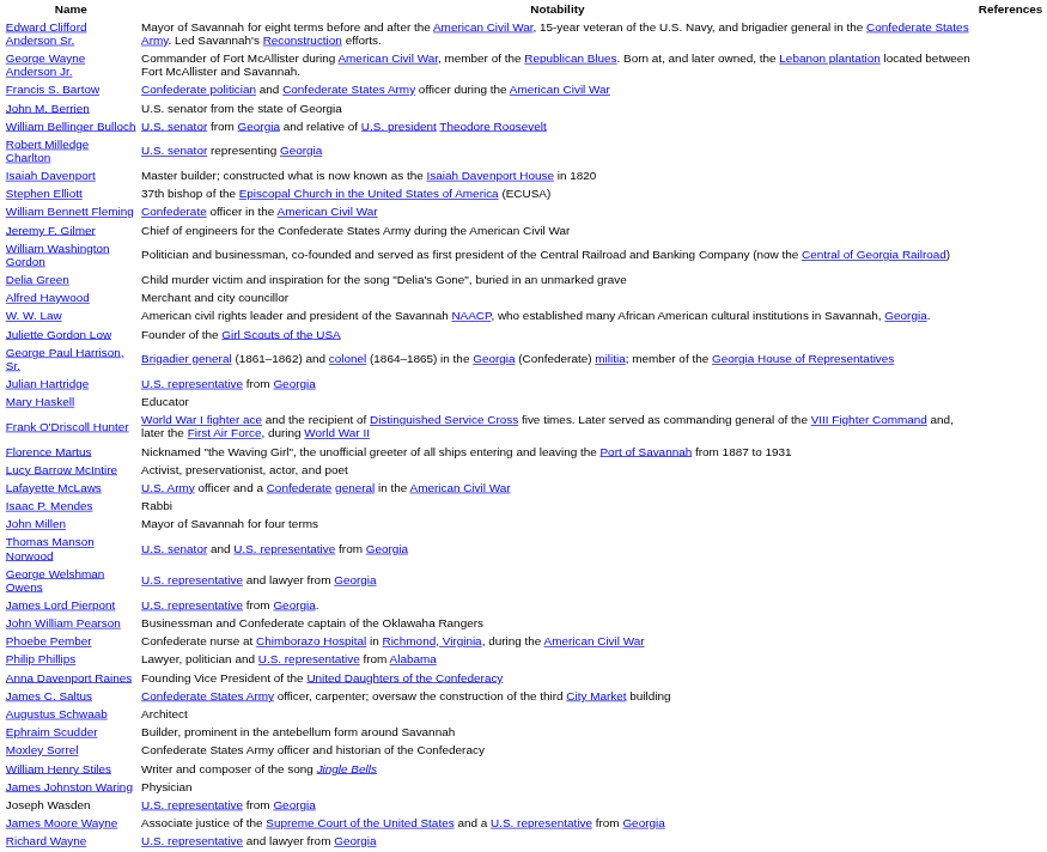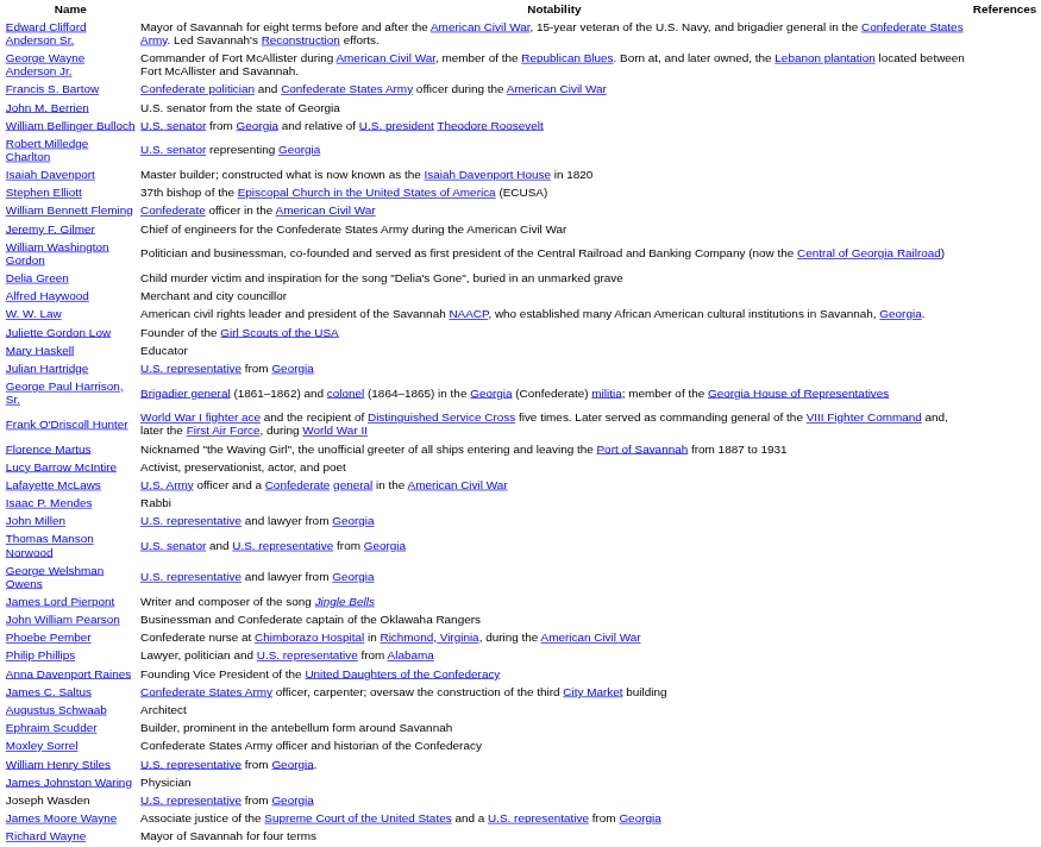 <table class="sortable" cellpadding="2" cellspacing="2" style="font-size: 90%;">
 <tr>
 <th>Name</th>
 <th>Notability</th>
 <th>References</th>
 </tr>
 <tr>
 <td><a href='#'>Edward Clifford Anderson Sr.</a></td>
 <td>Mayor of Savannah for eight terms before and after the <a href='#'>American Civil War</a>, 15-year veteran of the U.S. Navy, and brigadier general in the <a href='#'>Confederate States Army</a>. Led Savannah's <a href='#'>Reconstruction</a> efforts.</td>
 <td></td>
 </tr>
 <tr>
 <td><a href='#'>George Wayne Anderson Jr.</a></td>
 <td>Commander of Fort McAllister during <a href='#'>American Civil War</a>, member of the <a href='#'>Republican Blues</a>. Born at, and later owned, the <a href='#'>Lebanon plantation</a> located between Fort McAllister and Savannah.</td>
 <td></td>
 </tr>
 <tr>
 <td><a href='#'>Francis S. Bartow</a></td>
 <td><a href='#'>Confederate politician</a> and <a href='#'>Confederate States Army</a> officer during the <a href='#'>American Civil War</a></td>
 <td></td>
 </tr>
 <tr>
 <td><a href='#'>John M. Berrien</a></td>
 <td>U.S. senator from the state of Georgia</td>
 <td></td>
 </tr>
 <tr>
 <td><a href='#'>William Bellinger Bulloch</a></td>
 <td><a href='#'>U.S. senator</a> from <a href='#'>Georgia</a> and relative of <a href='#'>U.S. president</a> <a href='#'>Theodore Roosevelt</a></td>
 <td></td>
 </tr>
 <tr>
 <td><a href='#'>Robert Milledge Charlton</a></td>
 <td><a href='#'>U.S. senator</a> representing <a href='#'>Georgia</a></td>
 <td></td>
 </tr>
 <tr>
 <td><a href='#'>Isaiah Davenport</a></td>
 <td>Master builder; constructed what is now known as the <a href='#'>Isaiah Davenport House</a> in 1820</td>
 <td></td>
 </tr>
 <tr>
 <td><a href='#'>Stephen Elliott</a></td>
 <td>37th bishop of the <a href='#'>Episcopal Church in the United States of America</a> (ECUSA)</td>
 <td></td>
 </tr>
 <tr>
 <td><a href='#'>William Bennett Fleming</a></td>
 <td><a href='#'>Confederate</a> officer in the <a href='#'>American Civil War</a></td>
 <td></td>
 </tr>
 <tr>
 <td><a href='#'>Jeremy F. Gilmer</a></td>
 <td>Chief of engineers for the Confederate States Army during the American Civil War</td>
 <td></td>
 </tr>
 <tr>
 <td><a href='#'>William Washington Gordon</a></td>
 <td>Politician and businessman, co-founded and served as first president of the Central Railroad and Banking Company (now the <a href='#'>Central of Georgia Railroad</a>)</td>
 <td></td>
 </tr>
 <tr>
 <td><a href='#'>Delia Green</a></td>
 <td>Child murder victim and inspiration for the song "Delia's Gone", buried in an unmarked grave</td>
 <td></td>
 </tr>
 <tr>
 <td><a href='#'>Alfred Haywood</a></td>
 <td>Merchant and city councillor</td>
 <td></td>
 </tr>
 <tr>
 <td><a href='#'>W. W. Law</a></td>
 <td>American civil rights leader and president of the Savannah <a href='#'>NAACP</a>, who established many African American cultural institutions in Savannah, <a href='#'>Georgia</a>.</td>
 <td></td>
 </tr>
 <tr>
 <td><a href='#'>Juliette Gordon Low</a></td>
 <td>Founder of the <a href='#'>Girl Scouts of the USA</a></td>
 <td></td>
 </tr>
 <tr>
-<td><a href='#'>George Paul Harrison, Sr.</a></td>
-<td><a href='#'>Brigadier general</a> (1861–1862) and <a href='#'>colonel</a> (1864–1865) in the <a href='#'>Georgia</a> (Confederate) <a href='#'>militia</a>; member of the <a href='#'>Georgia House of Representatives</a></td>
+<td><a href='#'>Mary Haskell</a></td>
+<td>Educator</td>
 <td></td>
 </tr>
 <tr>
 <td><a href='#'>Julian Hartridge</a></td>
 <td><a href='#'>U.S. representative</a> from <a href='#'>Georgia</a></td>
 <td></td>
 </tr>
 <tr>
-<td><a href='#'>Mary Haskell</a></td>
-<td>Educator</td>
+<td><a href='#'>George Paul Harrison, Sr.</a></td>
+<td><a href='#'>Brigadier general</a> (1861–1862) and <a href='#'>colonel</a> (1864–1865) in the <a href='#'>Georgia</a> (Confederate) <a href='#'>militia</a>; member of the <a href='#'>Georgia House of Representatives</a></td>
 <td></td>
 </tr>
 <tr>
 <td><a href='#'>Frank O'Driscoll Hunter</a></td>
 <td><a href='#'>World War I fighter ace</a> and the recipient of <a href='#'>Distinguished Service Cross</a> five times. Later served as commanding general of the <a href='#'>VIII Fighter Command</a> and, later the <a href='#'>First Air Force</a>, during <a href='#'>World War II</a></td>
 <td></td>
 </tr>
 <tr>
 <td><a href='#'>Florence Martus</a></td>
 <td>Nicknamed "the Waving Girl", the unofficial greeter of all ships entering and leaving the <a href='#'>Port of Savannah</a> from 1887 to 1931</td>
 <td></td>
 </tr>
 <tr>
 <td><a href='#'>Lucy Barrow McIntire</a></td>
 <td>Activist, preservationist, actor, and poet</td>
 <td></td>
 </tr>
 <tr>
 <td><a href='#'>Lafayette McLaws</a></td>
 <td><a href='#'>U.S. Army</a> officer and a <a href='#'>Confederate</a> <a href='#'>general</a> in the <a href='#'>American Civil War</a></td>
 <td></td>
 </tr>
 <tr>
 <td><a href='#'>Isaac P. Mendes</a></td>
 <td>Rabbi</td>
 <td></td>
 </tr>
 <tr>
 <td><a href='#'>John Millen</a></td>
-<td>Mayor of Savannah for four terms</td>
+<td><a href='#'>U.S. representative</a> and lawyer from <a href='#'>Georgia</a></td>
 <td></td>
 </tr>
 <tr>
 <td><a href='#'>Thomas Manson Norwood</a></td>
 <td><a href='#'>U.S. senator</a> and <a href='#'>U.S. representative</a> from <a href='#'>Georgia</a></td>
 <td></td>
 </tr>
 <tr>
 <td><a href='#'>George Welshman Owens</a></td>
 <td><a href='#'>U.S. representative</a> and lawyer from <a href='#'>Georgia</a></td>
 <td></td>
 </tr>
 <tr>
 <td><a href='#'>James Lord Pierpont</a></td>
-<td><a href='#'>U.S. representative</a> from <a href='#'>Georgia</a>.</td>
+<td>Writer and composer of the song <em><a href='#'>Jingle Bells</a></em></td>
 <td></td>
 </tr>
 <tr>
 <td><a href='#'>John William Pearson</a></td>
 <td>Businessman and Confederate captain of the Oklawaha Rangers</td>
 <td></td>
 </tr>
 <tr>
 <td><a href='#'>Phoebe Pember</a></td>
 <td>Confederate nurse at <a href='#'>Chimborazo Hospital</a> in <a href='#'>Richmond, Virginia</a>, during the <a href='#'>American Civil War</a></td>
 <td></td>
 </tr>
 <tr>
 <td><a href='#'>Philip Phillips</a></td>
 <td>Lawyer, politician and <a href='#'>U.S. representative</a> from <a href='#'>Alabama</a></td>
 <td></td>
 </tr>
 <tr>
 <td><a href='#'>Anna Davenport Raines</a></td>
 <td>Founding Vice President of the <a href='#'>United Daughters of the Confederacy</a></td>
 <td></td>
 </tr>
 <tr>
 <td><a href='#'>James C. Saltus</a></td>
 <td><a href='#'>Confederate States Army</a> officer, carpenter; oversaw the construction of the third <a href='#'>City Market</a> building</td>
 <td></td>
 </tr>
 <tr>
 <td><a href='#'>Augustus Schwaab</a></td>
 <td>Architect</td>
 <td></td>
 </tr>
 <tr>
 <td><a href='#'>Ephraim Scudder</a></td>
 <td>Builder, prominent in the antebellum form around Savannah</td>
 <td></td>
 </tr>
 <tr>
 <td><a href='#'>Moxley Sorrel</a></td>
 <td>Confederate States Army officer and historian of the Confederacy</td>
 <td></td>
 </tr>
 <tr>
 <td><a href='#'>William Henry Stiles</a></td>
-<td>Writer and composer of the song <em><a href='#'>Jingle Bells</a></em></td>
+<td><a href='#'>U.S. representative</a> from <a href='#'>Georgia</a>.</td>
 <td></td>
 </tr>
 <tr>
 <td><a href='#'>James Johnston Waring</a></td>
 <td>Physician</td>
 <td></td>
 </tr>
 <tr>
 <td>Joseph Wasden</td>
 <td><a href='#'>U.S. representative</a> from <a href='#'>Georgia</a></td>
 <td></td>
 </tr>
 <tr>
 <td><a href='#'>James Moore Wayne</a></td>
 <td>Associate justice of the <a href='#'>Supreme Court of the United States</a> and a <a href='#'>U.S. representative</a> from <a href='#'>Georgia</a></td>
 <td></td>
 </tr>
 <tr>
 <td><a href='#'>Richard Wayne</a></td>
-<td><a href='#'>U.S. representative</a> and lawyer from <a href='#'>Georgia</a></td>
+<td>Mayor of Savannah for four terms</td>
 <td></td>
 </tr>
 </table>
